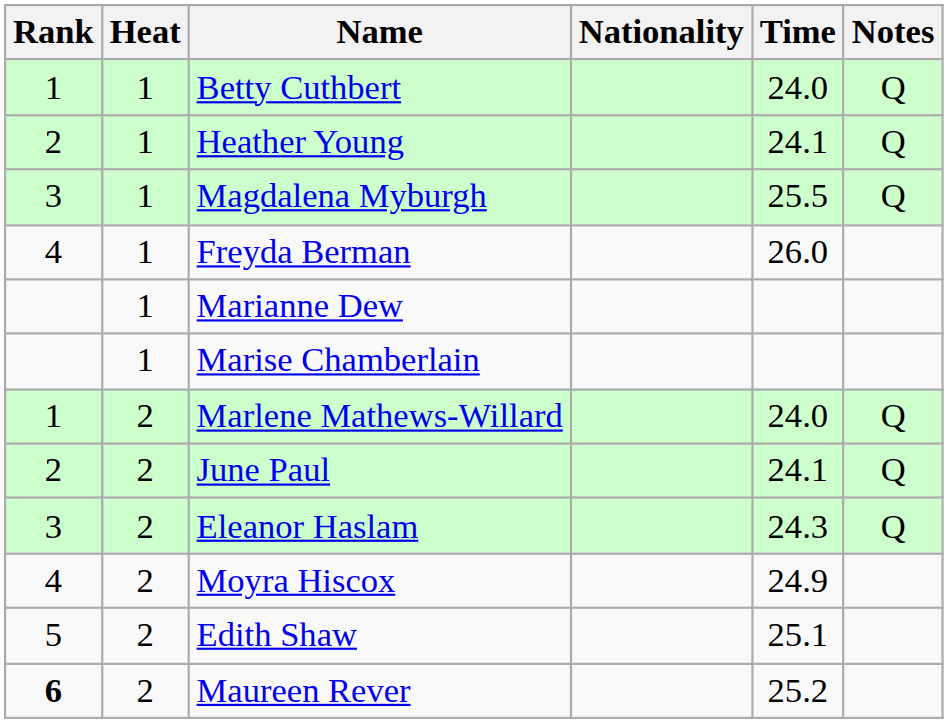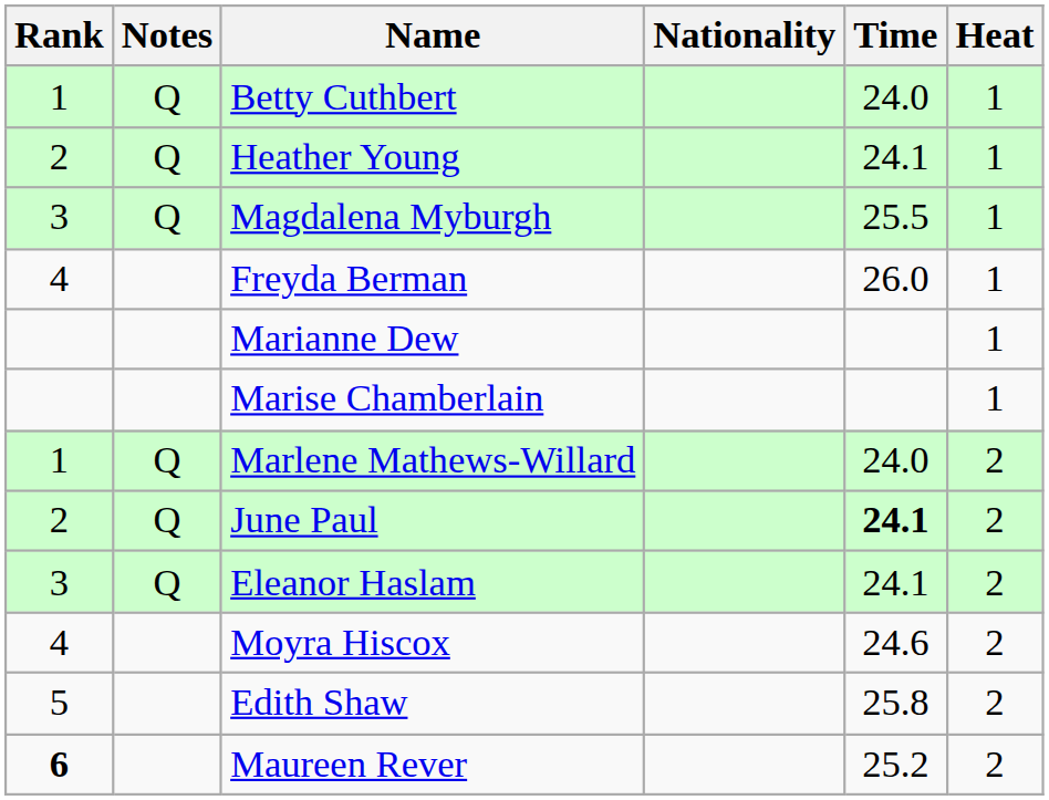 <table class="wikitable sortable" style="text-align:center">
 <tr>
 <th>Rank</th>
-<th>Heat</th>
+<th>Notes</th>
 <th>Name</th>
 <th>Nationality</th>
 <th>Time</th>
-<th>Notes</th>
+<th>Heat</th>
 </tr>
 <tr bgcolor=ccffcc>
 <td>1</td>
-<td>1</td>
+<td>Q</td>
 <td align=left><a href='#'>Betty Cuthbert</a></td>
 <td align=left></td>
 <td>24.0</td>
-<td>Q</td>
+<td>1</td>
 </tr>
 <tr bgcolor=ccffcc>
 <td>2</td>
-<td>1</td>
+<td>Q</td>
 <td align=left><a href='#'>Heather Young</a></td>
 <td align=left></td>
 <td>24.1</td>
-<td>Q</td>
+<td>1</td>
 </tr>
 <tr bgcolor=ccffcc>
 <td>3</td>
-<td>1</td>
+<td>Q</td>
 <td align=left><a href='#'>Magdalena Myburgh</a></td>
 <td align=left></td>
 <td>25.5</td>
-<td>Q</td>
+<td>1</td>
 </tr>
 <tr>
 <td>4</td>
-<td>1</td>
+<td></td>
 <td align=left><a href='#'>Freyda Berman</a></td>
 <td align=left></td>
 <td>26.0</td>
-<td></td>
+<td>1</td>
 </tr>
 <tr>
 <td></td>
-<td>1</td>
+<td></td>
 <td align=left><a href='#'>Marianne Dew</a></td>
 <td align=left></td>
 <td></td>
-<td></td>
+<td>1</td>
 </tr>
 <tr>
 <td></td>
-<td>1</td>
+<td></td>
 <td align=left><a href='#'>Marise Chamberlain</a></td>
 <td align=left></td>
 <td></td>
-<td></td>
+<td>1</td>
 </tr>
 <tr bgcolor=ccffcc>
 <td>1</td>
-<td>2</td>
+<td>Q</td>
 <td align=left><a href='#'>Marlene Mathews-Willard</a></td>
 <td align=left></td>
 <td>24.0</td>
-<td>Q</td>
+<td>2</td>
 </tr>
 <tr bgcolor=ccffcc>
 <td>2</td>
-<td>2</td>
+<td>Q</td>
 <td align=left><a href='#'>June Paul</a></td>
 <td align=left></td>
-<td>24.1</td>
-<td>Q</td>
+<td><strong>24.1</strong></td>
+<td>2</td>
 </tr>
 <tr bgcolor=ccffcc>
 <td>3</td>
-<td>2</td>
+<td>Q</td>
 <td align=left><a href='#'>Eleanor Haslam</a></td>
 <td align=left></td>
-<td>24.3</td>
-<td>Q</td>
+<td>24.1</td>
+<td>2</td>
 </tr>
 <tr>
 <td>4</td>
-<td>2</td>
+<td></td>
 <td align=left><a href='#'>Moyra Hiscox</a></td>
 <td align=left></td>
-<td>24.9</td>
-<td></td>
+<td>24.6</td>
+<td>2</td>
 </tr>
 <tr>
 <td>5</td>
-<td>2</td>
+<td></td>
 <td align=left><a href='#'>Edith Shaw</a></td>
 <td align=left></td>
-<td>25.1</td>
-<td></td>
+<td>25.8</td>
+<td>2</td>
 </tr>
 <tr>
 <td><strong>6</strong></td>
-<td>2</td>
+<td></td>
 <td align=left><a href='#'>Maureen Rever</a></td>
 <td align=left></td>
 <td>25.2</td>
-<td></td>
+<td>2</td>
 </tr>
 </table>
